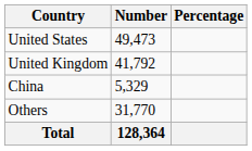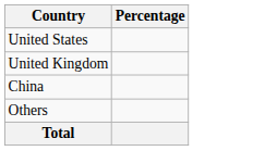 <table class="wikitable sortable">
 <tr>
 <th>Country</th>
-<th>Number</th>
 <th>Percentage</th>
 </tr>
 <tr>
 <td>United States</td>
-<td>49,473</td>
 <td></td>
 </tr>
 <tr>
 <td>United Kingdom</td>
-<td>41,792</td>
 <td></td>
 </tr>
 <tr>
 <td>China</td>
-<td>5,329</td>
 <td></td>
 </tr>
 <tr>
 <td>Others</td>
-<td>31,770</td>
 <td></td>
 </tr>
 <tr>
 <th>Total</th>
-<th>128,364</th>
 <th></th>
 </tr>
 </table>
